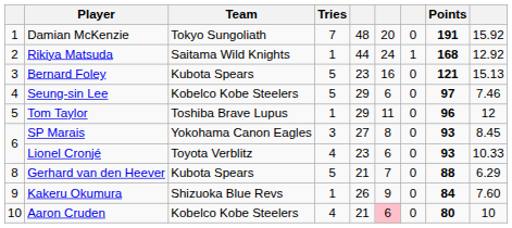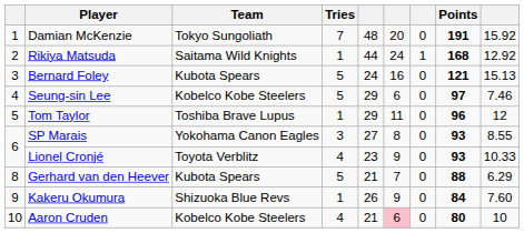 <table class="wikitable sortable">
 <tr>
 <th></th>
 <th>Player</th>
 <th>Team</th>
 <th width="25">Tries</th>
 <th width="25"></th>
 <th width="25"></th>
 <th width="25"></th>
 <th width="25">Points</th>
 <th width="25"></th>
 </tr>
 <tr>
 <td align=center>1</td>
 <td> Damian McKenzie</td>
 <td>Tokyo Sungoliath</td>
 <td align=center>7</td>
 <td align=center>48</td>
 <td align=center>20</td>
 <td align=center>0</td>
 <td align=center><strong>191</strong></td>
 <td align=center>15.92</td>
 </tr>
 <tr>
 <td align=center>2</td>
 <td> <a href='#'>Rikiya Matsuda</a></td>
 <td>Saitama Wild Knights</td>
 <td align=center>1</td>
 <td align=center>44</td>
 <td align=center>24</td>
 <td align=center>1</td>
 <td align=center><strong>168</strong></td>
 <td align=center>12.92</td>
 </tr>
 <tr>
 <td align=center>3</td>
 <td> <a href='#'>Bernard Foley</a></td>
 <td>Kubota Spears</td>
 <td align=center>5</td>
-<td align=center>23</td>
+<td align=center>24</td>
 <td align=center>16</td>
 <td align=center>0</td>
 <td align=center><strong>121</strong></td>
 <td align=center>15.13</td>
 </tr>
 <tr>
 <td align=center>4</td>
 <td> <a href='#'>Seung-sin Lee</a></td>
 <td>Kobelco Kobe Steelers</td>
 <td align=center>5</td>
 <td align=center>29</td>
 <td align=center>6</td>
 <td align=center>0</td>
 <td align=center><strong>97</strong></td>
 <td align=center>7.46</td>
 </tr>
 <tr>
 <td align=center>5</td>
 <td> <a href='#'>Tom Taylor</a></td>
 <td>Toshiba Brave Lupus</td>
 <td align=center>1</td>
 <td align=center>29</td>
 <td align=center>11</td>
 <td align=center>0</td>
 <td align=center><strong>96</strong></td>
 <td align=center>12</td>
 </tr>
 <tr>
 <td align=center rowspan=2>6</td>
 <td> <a href='#'>SP Marais</a></td>
 <td>Yokohama Canon Eagles</td>
 <td align=center>3</td>
 <td align=center>27</td>
 <td align=center>8</td>
 <td align=center>0</td>
 <td align=center><strong>93</strong></td>
-<td align=center>8.45</td>
+<td align=center>8.55</td>
 </tr>
 <tr>
 <td> <a href='#'>Lionel Cronjé</a></td>
 <td>Toyota Verblitz</td>
 <td align=center>4</td>
 <td align=center>23</td>
-<td align=center>6</td>
+<td align=center>9</td>
 <td align=center>0</td>
 <td align=center><strong>93</strong></td>
 <td align=center>10.33</td>
 </tr>
 <tr>
 <td align=center>8</td>
 <td> <a href='#'>Gerhard van den Heever</a></td>
 <td>Kubota Spears</td>
 <td align=center>5</td>
 <td align=center>21</td>
 <td align=center>7</td>
 <td align=center>0</td>
 <td align=center><strong>88</strong></td>
 <td align=center>6.29</td>
 </tr>
 <tr>
 <td align=center>9</td>
 <td> <a href='#'>Kakeru Okumura</a></td>
 <td>Shizuoka Blue Revs</td>
 <td align=center>1</td>
 <td align=center>26</td>
 <td align=center>9</td>
 <td align=center>0</td>
 <td align=center><strong>84</strong></td>
 <td align=center>7.60</td>
 </tr>
 <tr>
 <td align=center>10</td>
 <td> <a href='#'>Aaron Cruden</a></td>
 <td>Kobelco Kobe Steelers</td>
 <td align=center>4</td>
 <td align=center>21</td>
 <td align=center style="background: pink;">6</td>
 <td align=center>0</td>
 <td align=center><strong>80</strong></td>
 <td align=center>10</td>
 </tr>
 </table>
